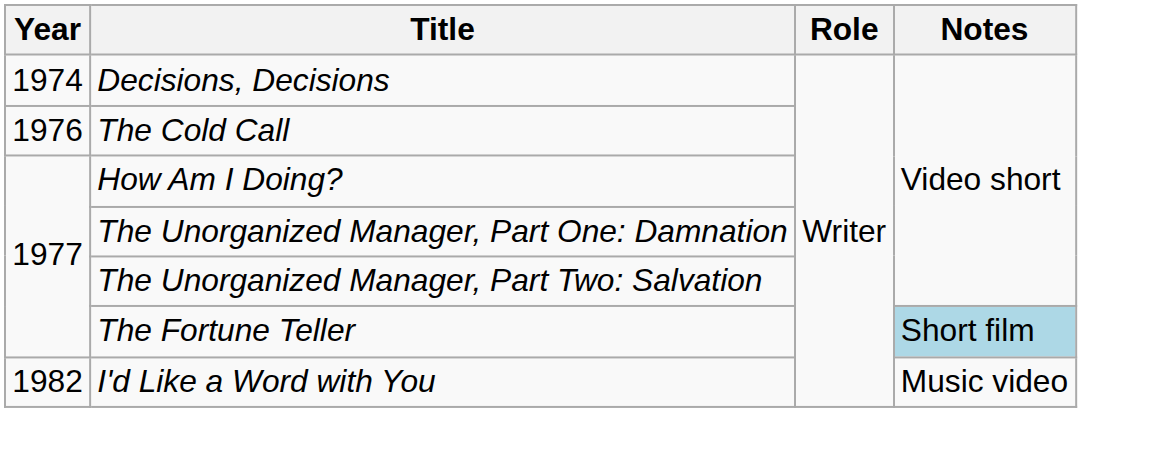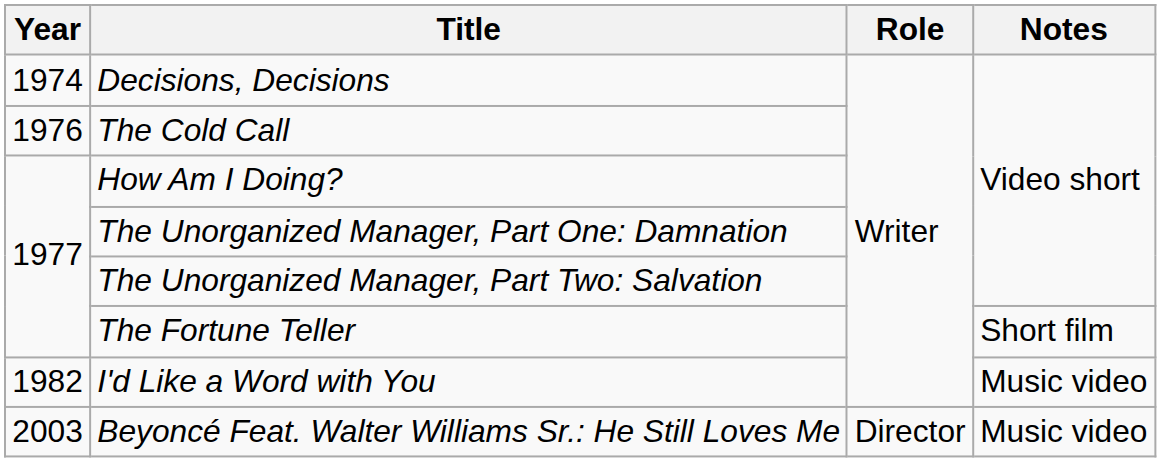 <table class="wikitable">
 <tr>
 <th>Year</th>
 <th>Title</th>
 <th>Role</th>
 <th>Notes</th>
 </tr>
 <tr>
 <td>1974</td>
 <td><em>Decisions, Decisions</em></td>
 <td rowspan=7>Writer</td>
 <td rowspan=5>Video short</td>
 </tr>
 <tr>
 <td>1976</td>
 <td><em>The Cold Call</em></td>
 </tr>
 <tr>
 <td rowspan=4>1977</td>
 <td><em>How Am I Doing?</em></td>
 </tr>
 <tr>
 <td><em>The Unorganized Manager, Part One: Damnation</em></td>
 </tr>
 <tr>
 <td><em>The Unorganized Manager, Part Two: Salvation</em></td>
 </tr>
 <tr>
 <td><em>The Fortune Teller</em></td>
-<td style="background: lightblue;">Short film</td>
+<td>Short film</td>
 </tr>
 <tr>
 <td>1982</td>
 <td><em>I'd Like a Word with You</em></td>
 <td>Music video</td>
 </tr>
+<tr>
+<td>2003</td>
+<td><em>Beyoncé Feat. Walter Williams Sr.: He Still Loves Me</em></td>
+<td>Director</td>
+<td>Music video</td>
+</tr>
 </table>
